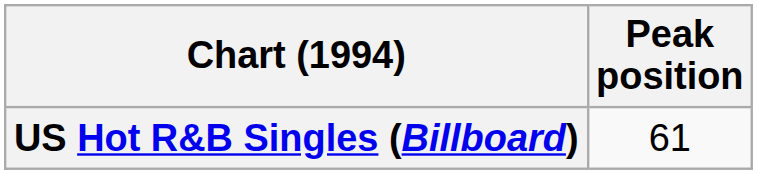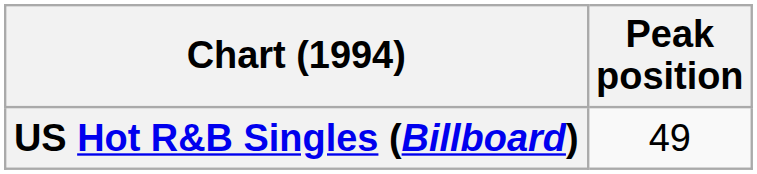 <table class="wikitable plainrowheaders" style="text-align:center">
 <tr>
 <th scope="col">Chart (1994)</th>
 <th scope="col">Peak<br>position</th>
 </tr>
 <tr>
 <th scope="row">US <a href='#'>Hot R&B Singles</a> (<em><a href='#'>Billboard</a></em>)</th>
-<td>61</td>
+<td>49</td>
 </tr>
 </table>
